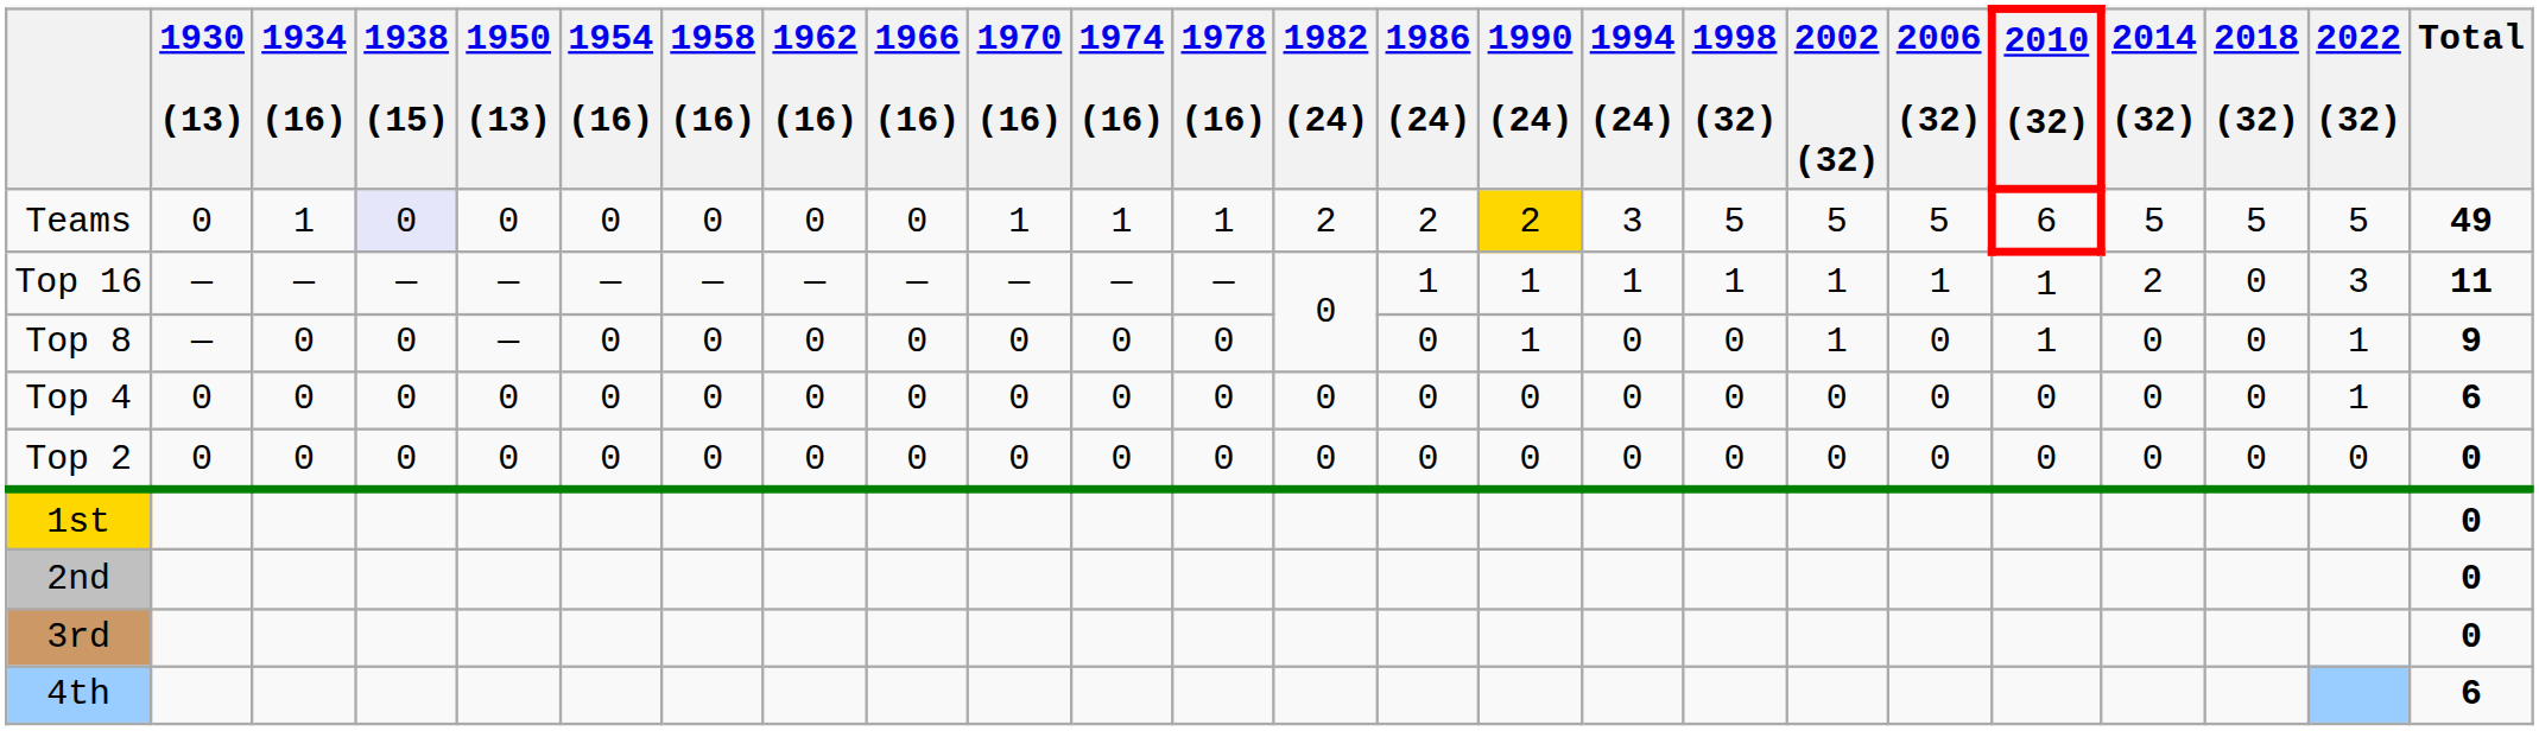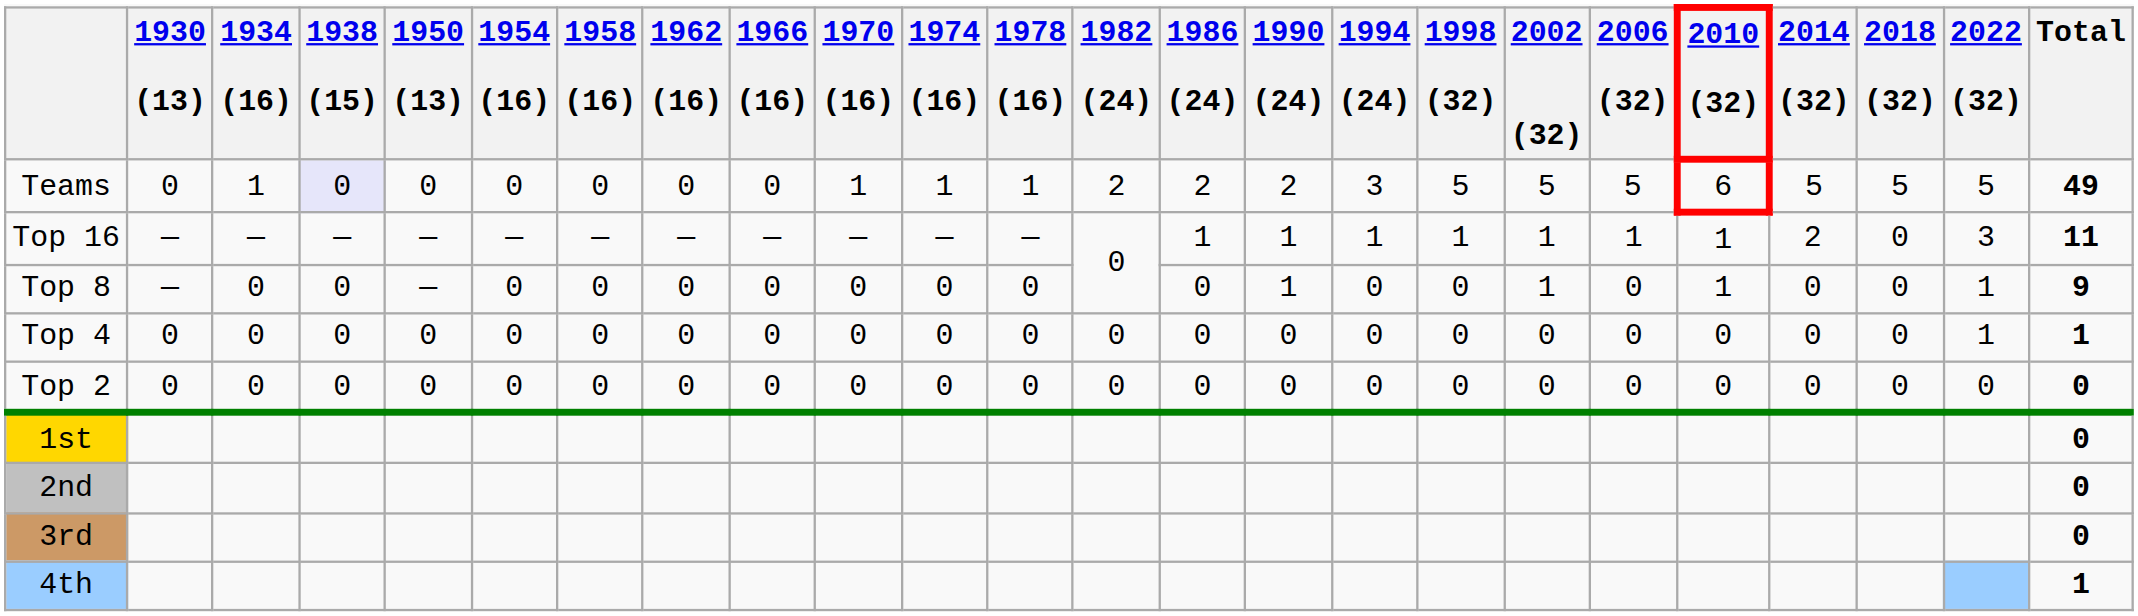 <table class="wikitable" style="text-align:center;">
 <tr valign=top>
 <th></th>
 <th><a href='#'>1930</a><br> <br> (13)</th>
 <th><a href='#'>1934</a><br> <br> (16)</th>
 <th><a href='#'>1938</a><br> <br> (15)</th>
 <th><a href='#'>1950</a><br> <br> (13)</th>
 <th><a href='#'>1954</a><br> <br> (16)</th>
 <th><a href='#'>1958</a><br> <br> (16)</th>
 <th><a href='#'>1962</a><br> <br> (16)</th>
 <th><a href='#'>1966</a><br> <br> (16)</th>
 <th><a href='#'>1970</a><br> <br> (16)</th>
 <th><a href='#'>1974</a><br> <br> (16)</th>
 <th><a href='#'>1978</a><br> <br> (16)</th>
 <th><a href='#'>1982</a><br> <br> (24)</th>
 <th><a href='#'>1986</a><br> <br> (24)</th>
 <th><a href='#'>1990</a><br> <br> (24)</th>
 <th><a href='#'>1994</a><br> <br> (24)</th>
 <th><a href='#'>1998</a><br> <br> (32)</th>
 <th><a href='#'>2002</a><br> <br><br> (32)</th>
 <th><a href='#'>2006</a><br> <br> (32)</th>
 <th style="border:3px solid red"><a href='#'>2010</a><br> <br> (32)</th>
 <th><a href='#'>2014</a><br> <br> (32)</th>
 <th><a href='#'>2018</a><br> <br> (32)</th>
 <th><a href='#'>2022</a><br> <br> (32)</th>
 <th>Total</th>
 </tr>
 <tr>
 <td>Teams</td>
 <td>0</td>
 <td>1</td>
 <td style="background: lavender;">0</td>
 <td>0</td>
 <td>0</td>
 <td>0</td>
 <td>0</td>
 <td>0</td>
 <td>1</td>
 <td>1</td>
 <td>1</td>
 <td>2</td>
 <td>2</td>
-<td style="background: gold;">2</td>
+<td>2</td>
 <td>3</td>
 <td>5</td>
 <td>5</td>
 <td>5</td>
 <td style="border:3px solid red">6</td>
 <td>5</td>
 <td>5</td>
 <td>5</td>
 <td><strong>49</strong></td>
 </tr>
 <tr>
 <td>Top 16</td>
 <td>—</td>
 <td>—</td>
 <td>—</td>
 <td>—</td>
 <td>—</td>
 <td>—</td>
 <td>—</td>
 <td>—</td>
 <td>—</td>
 <td>—</td>
 <td>—</td>
 <td rowspan=2>0</td>
 <td>1</td>
 <td>1</td>
 <td>1</td>
 <td>1</td>
 <td>1</td>
 <td>1</td>
 <td>1</td>
 <td>2</td>
 <td>0</td>
 <td>3</td>
 <td><strong>11</strong></td>
 </tr>
 <tr>
 <td>Top 8</td>
 <td>—</td>
 <td>0</td>
 <td>0</td>
 <td>—</td>
 <td>0</td>
 <td>0</td>
 <td>0</td>
 <td>0</td>
 <td>0</td>
 <td>0</td>
 <td>0</td>
 <td>0</td>
 <td>1</td>
 <td>0</td>
 <td>0</td>
 <td>1</td>
 <td>0</td>
 <td>1</td>
 <td>0</td>
 <td>0</td>
 <td>1</td>
 <td><strong>9</strong></td>
 </tr>
 <tr>
 <td>Top 4</td>
 <td>0</td>
 <td>0</td>
 <td>0</td>
 <td>0</td>
 <td>0</td>
 <td>0</td>
 <td>0</td>
 <td>0</td>
 <td>0</td>
 <td>0</td>
 <td>0</td>
 <td>0</td>
 <td>0</td>
 <td>0</td>
 <td>0</td>
 <td>0</td>
 <td>0</td>
 <td>0</td>
 <td>0</td>
 <td>0</td>
 <td>0</td>
 <td>1</td>
-<td><strong>6</strong></td>
+<td><strong>1</strong></td>
 </tr>
 <tr>
 <td>Top 2</td>
 <td>0</td>
 <td>0</td>
 <td>0</td>
 <td>0</td>
 <td>0</td>
 <td>0</td>
 <td>0</td>
 <td>0</td>
 <td>0</td>
 <td>0</td>
 <td>0</td>
 <td>0</td>
 <td>0</td>
 <td>0</td>
 <td>0</td>
 <td>0</td>
 <td>0</td>
 <td>0</td>
 <td>0</td>
 <td>0</td>
 <td>0</td>
 <td>0</td>
 <td><strong>0</strong></td>
 </tr>
 <tr style="border-top:3px solid green;">
 <td bgcolor=gold>1st</td>
 <td></td>
 <td></td>
 <td></td>
 <td></td>
 <td></td>
 <td></td>
 <td></td>
 <td></td>
 <td></td>
 <td></td>
 <td></td>
 <td></td>
 <td></td>
 <td></td>
 <td></td>
 <td></td>
 <td></td>
 <td></td>
 <td></td>
 <td></td>
 <td></td>
 <td></td>
 <td><strong>0</strong></td>
 </tr>
 <tr>
 <td bgcolor=silver>2nd</td>
 <td></td>
 <td></td>
 <td></td>
 <td></td>
 <td></td>
 <td></td>
 <td></td>
 <td></td>
 <td></td>
 <td></td>
 <td></td>
 <td></td>
 <td></td>
 <td></td>
 <td></td>
 <td></td>
 <td></td>
 <td></td>
 <td></td>
 <td></td>
 <td></td>
 <td></td>
 <td><strong>0</strong></td>
 </tr>
 <tr>
 <td bgcolor=#cc9966>3rd</td>
 <td></td>
 <td></td>
 <td></td>
 <td></td>
 <td></td>
 <td></td>
 <td></td>
 <td></td>
 <td></td>
 <td></td>
 <td></td>
 <td></td>
 <td></td>
 <td></td>
 <td></td>
 <td></td>
 <td></td>
 <td></td>
 <td></td>
 <td></td>
 <td></td>
 <td></td>
 <td><strong>0</strong></td>
 </tr>
 <tr>
 <td bgcolor=#9acdff>4th</td>
 <td></td>
 <td></td>
 <td></td>
 <td></td>
 <td></td>
 <td></td>
 <td></td>
 <td></td>
 <td></td>
 <td></td>
 <td></td>
 <td></td>
 <td></td>
 <td></td>
 <td></td>
 <td></td>
 <td></td>
 <td></td>
 <td></td>
 <td></td>
 <td></td>
 <td bgcolor=#9acdff></td>
-<td><strong>6</strong></td>
+<td><strong>1</strong></td>
 </tr>
 </table>
